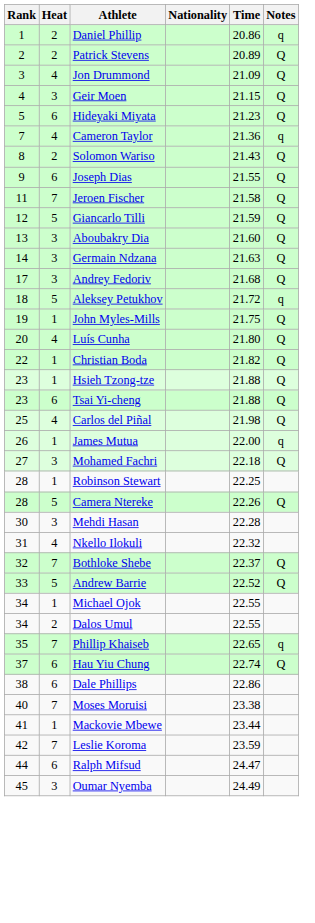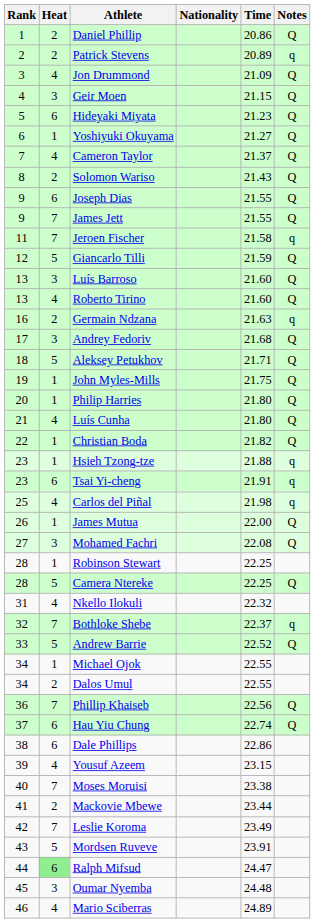 <table class="wikitable sortable" style="text-align:center;font-size:95%">
 <tr>
 <th>Rank</th>
 <th>Heat</th>
 <th>Athlete</th>
 <th>Nationality</th>
 <th>Time</th>
 <th>Notes</th>
 </tr>
 <tr bgcolor=ccffcc>
 <td>1</td>
 <td>2</td>
 <td align="left"><a href='#'>Daniel Phillip</a></td>
 <td align=left></td>
 <td>20.86</td>
-<td>q</td>
+<td>Q</td>
 </tr>
 <tr bgcolor=ccffcc>
 <td>2</td>
 <td>2</td>
 <td align="left"><a href='#'>Patrick Stevens</a></td>
 <td align=left></td>
 <td>20.89</td>
-<td>Q</td>
+<td>q</td>
 </tr>
 <tr bgcolor=ccffcc>
 <td>3</td>
 <td>4</td>
 <td align="left"><a href='#'>Jon Drummond</a></td>
 <td align=left></td>
 <td>21.09</td>
 <td>Q</td>
 </tr>
 <tr bgcolor=ccffcc>
 <td>4</td>
 <td>3</td>
 <td align="left"><a href='#'>Geir Moen</a></td>
 <td align=left></td>
 <td>21.15</td>
 <td>Q</td>
 </tr>
 <tr bgcolor=ccffcc>
 <td>5</td>
 <td>6</td>
 <td align="left"><a href='#'>Hideyaki Miyata</a></td>
 <td align=left></td>
 <td>21.23</td>
 <td>Q</td>
 </tr>
 <tr bgcolor=ccffcc>
+<td>6</td>
+<td>1</td>
+<td align="left"><a href='#'>Yoshiyuki Okuyama</a></td>
+<td align=left></td>
+<td>21.27</td>
+<td>Q</td>
+</tr>
+<tr bgcolor=ccffcc>
 <td>7</td>
 <td>4</td>
 <td align="left"><a href='#'>Cameron Taylor</a></td>
 <td align=left></td>
-<td>21.36</td>
-<td>q</td>
+<td>21.37</td>
+<td>Q</td>
 </tr>
 <tr bgcolor=ccffcc>
 <td>8</td>
 <td>2</td>
 <td align="left"><a href='#'>Solomon Wariso</a></td>
 <td align=left></td>
 <td>21.43</td>
 <td>Q</td>
 </tr>
 <tr bgcolor=ccffcc>
 <td>9</td>
 <td>6</td>
 <td align="left"><a href='#'>Joseph Dias</a></td>
 <td align=left></td>
 <td>21.55</td>
 <td>Q</td>
 </tr>
 <tr bgcolor=ccffcc>
+<td>9</td>
+<td>7</td>
+<td align="left"><a href='#'>James Jett</a></td>
+<td align=left></td>
+<td>21.55</td>
+<td>Q</td>
+</tr>
+<tr bgcolor=ccffcc>
 <td>11</td>
 <td>7</td>
 <td align="left"><a href='#'>Jeroen Fischer</a></td>
 <td align=left></td>
 <td>21.58</td>
-<td>Q</td>
+<td>q</td>
 </tr>
 <tr bgcolor=ccffcc>
 <td>12</td>
 <td>5</td>
 <td align="left"><a href='#'>Giancarlo Tilli</a></td>
 <td align=left></td>
 <td>21.59</td>
 <td>Q</td>
 </tr>
 <tr bgcolor=ccffcc>
 <td>13</td>
 <td>3</td>
-<td align="left"><a href='#'>Aboubakry Dia</a></td>
+<td align="left"><a href='#'>Luís Barroso</a></td>
 <td align=left></td>
 <td>21.60</td>
 <td>Q</td>
 </tr>
 <tr bgcolor=ccffcc>
-<td>14</td>
-<td>3</td>
+<td>13</td>
+<td>4</td>
+<td align="left"><a href='#'>Roberto Tirino</a></td>
+<td align=left></td>
+<td>21.60</td>
+<td>Q</td>
+</tr>
+<tr bgcolor=ccffcc>
+<td>16</td>
+<td>2</td>
 <td align="left"><a href='#'>Germain Ndzana</a></td>
 <td align=left></td>
 <td>21.63</td>
-<td>Q</td>
+<td>q</td>
 </tr>
 <tr bgcolor=ccffcc>
 <td>17</td>
 <td>3</td>
 <td align="left"><a href='#'>Andrey Fedoriv</a></td>
 <td align=left></td>
 <td>21.68</td>
 <td>Q</td>
 </tr>
 <tr bgcolor=ccffcc>
 <td>18</td>
 <td>5</td>
 <td align="left"><a href='#'>Aleksey Petukhov</a></td>
 <td align=left></td>
-<td>21.72</td>
-<td>q</td>
+<td>21.71</td>
+<td>Q</td>
 </tr>
 <tr bgcolor=ccffcc>
 <td>19</td>
 <td>1</td>
 <td align="left"><a href='#'>John Myles-Mills</a></td>
 <td align=left></td>
 <td>21.75</td>
 <td>Q</td>
 </tr>
 <tr bgcolor=ccffcc>
 <td>20</td>
+<td>1</td>
+<td align="left"><a href='#'>Philip Harries</a></td>
+<td align=left></td>
+<td>21.80</td>
+<td>Q</td>
+</tr>
+<tr bgcolor=ccffcc>
+<td>21</td>
 <td>4</td>
 <td align="left"><a href='#'>Luís Cunha</a></td>
 <td align=left></td>
 <td>21.80</td>
 <td>Q</td>
 </tr>
 <tr bgcolor=ccffcc>
 <td>22</td>
 <td>1</td>
 <td align="left"><a href='#'>Christian Boda</a></td>
 <td align=left></td>
 <td>21.82</td>
 <td>Q</td>
 </tr>
 <tr bgcolor=ddffdd>
 <td>23</td>
 <td>1</td>
 <td align="left"><a href='#'>Hsieh Tzong-tze</a></td>
 <td align=left></td>
 <td>21.88</td>
-<td>Q</td>
+<td>q</td>
 </tr>
 <tr bgcolor=ccffcc>
 <td>23</td>
 <td>6</td>
 <td align="left"><a href='#'>Tsai Yi-cheng</a></td>
 <td align=left></td>
-<td>21.88</td>
-<td>Q</td>
+<td>21.91</td>
+<td>q</td>
 </tr>
 <tr bgcolor=ddffdd>
 <td>25</td>
 <td>4</td>
 <td align="left"><a href='#'>Carlos del Piñal</a></td>
 <td align=left></td>
 <td>21.98</td>
-<td>Q</td>
+<td>q</td>
 </tr>
 <tr bgcolor=ddffdd>
 <td>26</td>
 <td>1</td>
 <td align="left"><a href='#'>James Mutua</a></td>
 <td align=left></td>
 <td>22.00</td>
-<td>q</td>
+<td>Q</td>
 </tr>
 <tr bgcolor=ddffdd>
 <td>27</td>
 <td>3</td>
 <td align="left"><a href='#'>Mohamed Fachri</a></td>
 <td align=left></td>
-<td>22.18</td>
+<td>22.08</td>
 <td>Q</td>
 </tr>
 <tr>
 <td>28</td>
 <td>1</td>
 <td align="left"><a href='#'>Robinson Stewart</a></td>
 <td align=left></td>
 <td>22.25</td>
 <td></td>
 </tr>
 <tr bgcolor=ccffcc>
 <td>28</td>
 <td>5</td>
 <td align="left"><a href='#'>Camera Ntereke</a></td>
 <td align=left></td>
-<td>22.26</td>
+<td>22.25</td>
 <td>Q</td>
-</tr>
-<tr>
-<td>30</td>
-<td>3</td>
-<td align="left"><a href='#'>Mehdi Hasan</a></td>
-<td align=left></td>
-<td>22.28</td>
-<td></td>
 </tr>
 <tr>
 <td>31</td>
 <td>4</td>
 <td align="left"><a href='#'>Nkello Ilokuli</a></td>
 <td align=left></td>
 <td>22.32</td>
 <td></td>
 </tr>
 <tr bgcolor=ccffcc>
 <td>32</td>
 <td>7</td>
 <td align="left"><a href='#'>Bothloke Shebe</a></td>
 <td align=left></td>
 <td>22.37</td>
-<td>Q</td>
+<td>q</td>
 </tr>
 <tr bgcolor=ccffcc>
 <td>33</td>
 <td>5</td>
 <td align="left"><a href='#'>Andrew Barrie</a></td>
 <td align=left></td>
 <td>22.52</td>
 <td>Q</td>
 </tr>
 <tr>
 <td>34</td>
 <td>1</td>
 <td align="left"><a href='#'>Michael Ojok</a></td>
 <td align=left></td>
 <td>22.55</td>
 <td></td>
 </tr>
 <tr>
 <td>34</td>
 <td>2</td>
 <td align="left"><a href='#'>Dalos Umul</a></td>
 <td align=left></td>
 <td>22.55</td>
 <td></td>
 </tr>
 <tr bgcolor=ccffcc>
-<td>35</td>
+<td>36</td>
 <td>7</td>
 <td align="left"><a href='#'>Phillip Khaiseb</a></td>
 <td align=left></td>
-<td>22.65</td>
-<td>q</td>
+<td>22.56</td>
+<td>Q</td>
 </tr>
 <tr bgcolor=ccffcc>
 <td>37</td>
 <td>6</td>
 <td align="left"><a href='#'>Hau Yiu Chung</a></td>
 <td align=left></td>
 <td>22.74</td>
 <td>Q</td>
 </tr>
 <tr>
 <td>38</td>
 <td>6</td>
 <td align="left"><a href='#'>Dale Phillips</a></td>
 <td align=left></td>
 <td>22.86</td>
 <td></td>
 </tr>
 <tr>
+<td>39</td>
+<td>4</td>
+<td align="left"><a href='#'>Yousuf Azeem</a></td>
+<td align=left></td>
+<td>23.15</td>
+<td></td>
+</tr>
+<tr>
 <td>40</td>
 <td>7</td>
 <td align="left"><a href='#'>Moses Moruisi</a></td>
 <td align=left></td>
 <td>23.38</td>
 <td></td>
 </tr>
 <tr>
 <td>41</td>
-<td>1</td>
+<td>2</td>
 <td align="left"><a href='#'>Mackovie Mbewe</a></td>
 <td align=left></td>
 <td>23.44</td>
 <td></td>
 </tr>
 <tr>
 <td>42</td>
 <td>7</td>
 <td align="left"><a href='#'>Leslie Koroma</a></td>
 <td align=left></td>
-<td>23.59</td>
+<td>23.49</td>
+<td></td>
+</tr>
+<tr>
+<td>43</td>
+<td>5</td>
+<td align="left"><a href='#'>Mordsen Ruveve</a></td>
+<td align=left></td>
+<td>23.91</td>
 <td></td>
 </tr>
 <tr>
 <td>44</td>
-<td>6</td>
+<td style="background: lightgreen;">6</td>
 <td align="left"><a href='#'>Ralph Mifsud</a></td>
 <td align=left></td>
 <td>24.47</td>
 <td></td>
 </tr>
 <tr>
 <td>45</td>
 <td>3</td>
 <td align="left"><a href='#'>Oumar Nyemba</a></td>
 <td align=left></td>
-<td>24.49</td>
+<td>24.48</td>
+<td></td>
+</tr>
+<tr>
+<td>46</td>
+<td>4</td>
+<td align="left"><a href='#'>Mario Sciberras</a></td>
+<td align=left></td>
+<td>24.89</td>
 <td></td>
 </tr>
 </table>
